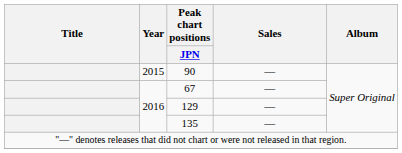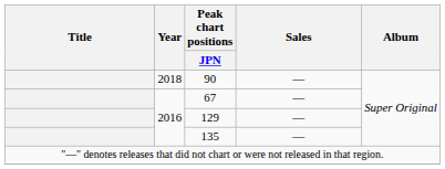 <table class="wikitable plainrowheaders" style="text-align:center;">
 <tr>
 <th rowspan="2" style="width:12em;">Title</th>
 <th rowspan="2">Year</th>
 <th colspan="1">Peak chart positions</th>
 <th rowspan="2" style="width:10em;">Sales</th>
 <th rowspan="2">Album</th>
 </tr>
 <tr>
 <th width="30"><a href='#'>JPN</a></th>
 </tr>
 <tr>
 <th scope="row"></th>
-<td>2015</td>
+<td>2018</td>
 <td>90</td>
 <td>—</td>
 <td rowspan="4"><em>Super Original</em></td>
 </tr>
 <tr>
 <th scope="row"></th>
 <td rowspan="3">2016</td>
 <td>67</td>
 <td>—</td>
 </tr>
 <tr>
 <th scope="row"></th>
 <td>129</td>
 <td>—</td>
 </tr>
 <tr>
 <th scope="row"></th>
 <td>135</td>
 <td>—</td>
 </tr>
 <tr>
 <td colspan="5" style="font-size:90%;">"—" denotes releases that did not chart or were not released in that region.</td>
 </tr>
 <tr>
 </tr>
 </table>
